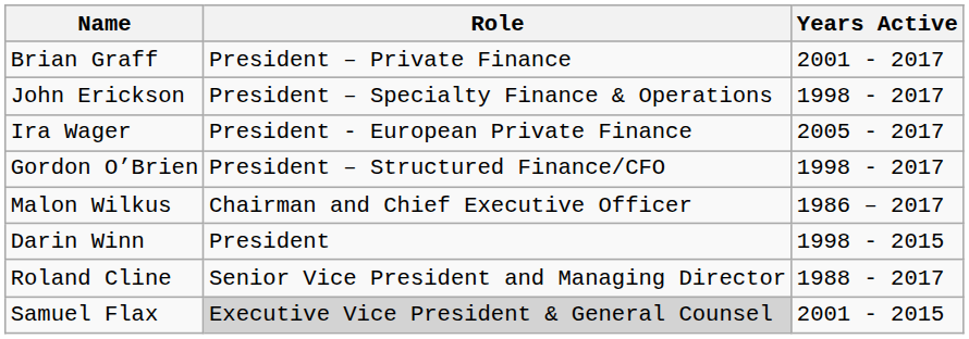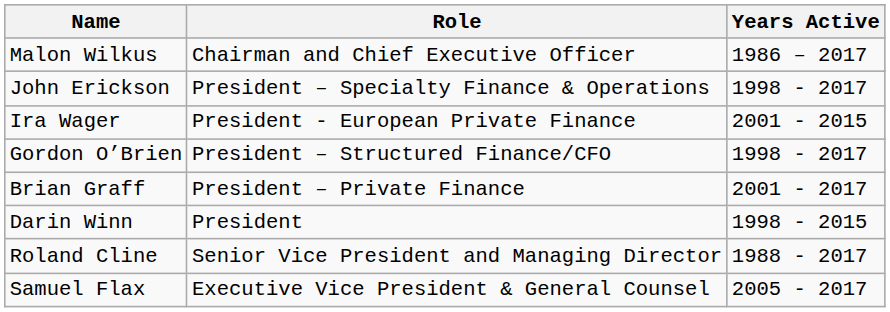 <table class="wikitable">
 <tr>
 <th>Name</th>
 <th>Role</th>
 <th>Years Active</th>
 </tr>
 <tr>
-<td>Brian Graff</td>
-<td>President – Private Finance</td>
-<td>2001 - 2017 </td>
+<td>Malon Wilkus</td>
+<td>Chairman and Chief Executive Officer</td>
+<td>1986 – 2017</td>
 </tr>
 <tr>
 <td>John Erickson</td>
 <td>President – Specialty Finance & Operations</td>
 <td>1998 - 2017</td>
 </tr>
 <tr>
 <td>Ira Wager</td>
 <td>President - European Private Finance</td>
-<td>2005 - 2017</td>
+<td>2001 - 2015</td>
 </tr>
 <tr>
 <td>Gordon O’Brien</td>
 <td>President – Structured Finance/CFO</td>
 <td>1998 - 2017</td>
 </tr>
 <tr>
-<td>Malon Wilkus</td>
-<td>Chairman and Chief Executive Officer</td>
-<td>1986 – 2017</td>
+<td>Brian Graff</td>
+<td>President – Private Finance</td>
+<td>2001 - 2017 </td>
 </tr>
 <tr>
 <td>Darin Winn</td>
 <td>President</td>
 <td>1998 - 2015</td>
 </tr>
 <tr>
 <td>Roland Cline</td>
 <td>Senior Vice President and Managing Director</td>
 <td>1988 - 2017</td>
 </tr>
 <tr>
 <td>Samuel Flax</td>
-<td style="background: lightgrey;">Executive Vice President & General Counsel</td>
-<td>2001 - 2015</td>
+<td>Executive Vice President & General Counsel</td>
+<td>2005 - 2017</td>
 </tr>
 </table>
